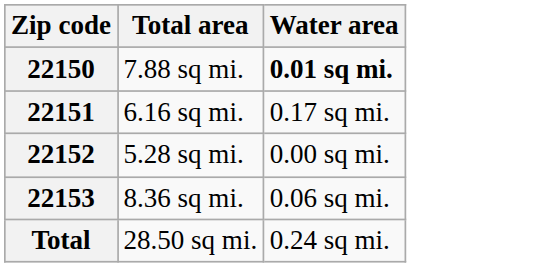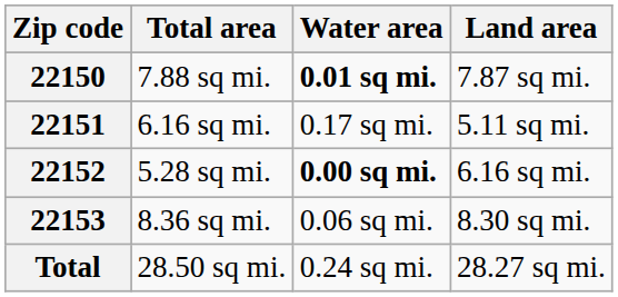 <table class="wikitable">
 <tr>
 <th>Zip code</th>
 <th>Total area</th>
 <th>Water area</th>
+<th>Land area</th>
 </tr>
 <tr>
 <th>22150</th>
 <td>7.88 sq mi.</td>
 <td><strong>0.01 sq mi.</strong></td>
+<td>7.87 sq mi.</td>
 </tr>
 <tr>
 <th>22151</th>
 <td>6.16 sq mi.</td>
 <td>0.17 sq mi.</td>
+<td>5.11 sq mi.</td>
 </tr>
 <tr>
 <th>22152</th>
 <td>5.28 sq mi.</td>
-<td>0.00 sq mi.</td>
+<td><strong>0.00 sq mi.</strong></td>
+<td>6.16 sq mi.</td>
 </tr>
 <tr>
 <th>22153</th>
 <td>8.36 sq mi.</td>
 <td>0.06 sq mi.</td>
+<td>8.30 sq mi.</td>
 </tr>
 <tr>
 <th>Total</th>
 <td>28.50 sq mi.</td>
 <td>0.24 sq mi.</td>
+<td>28.27 sq mi.</td>
 </tr>
 </table>
